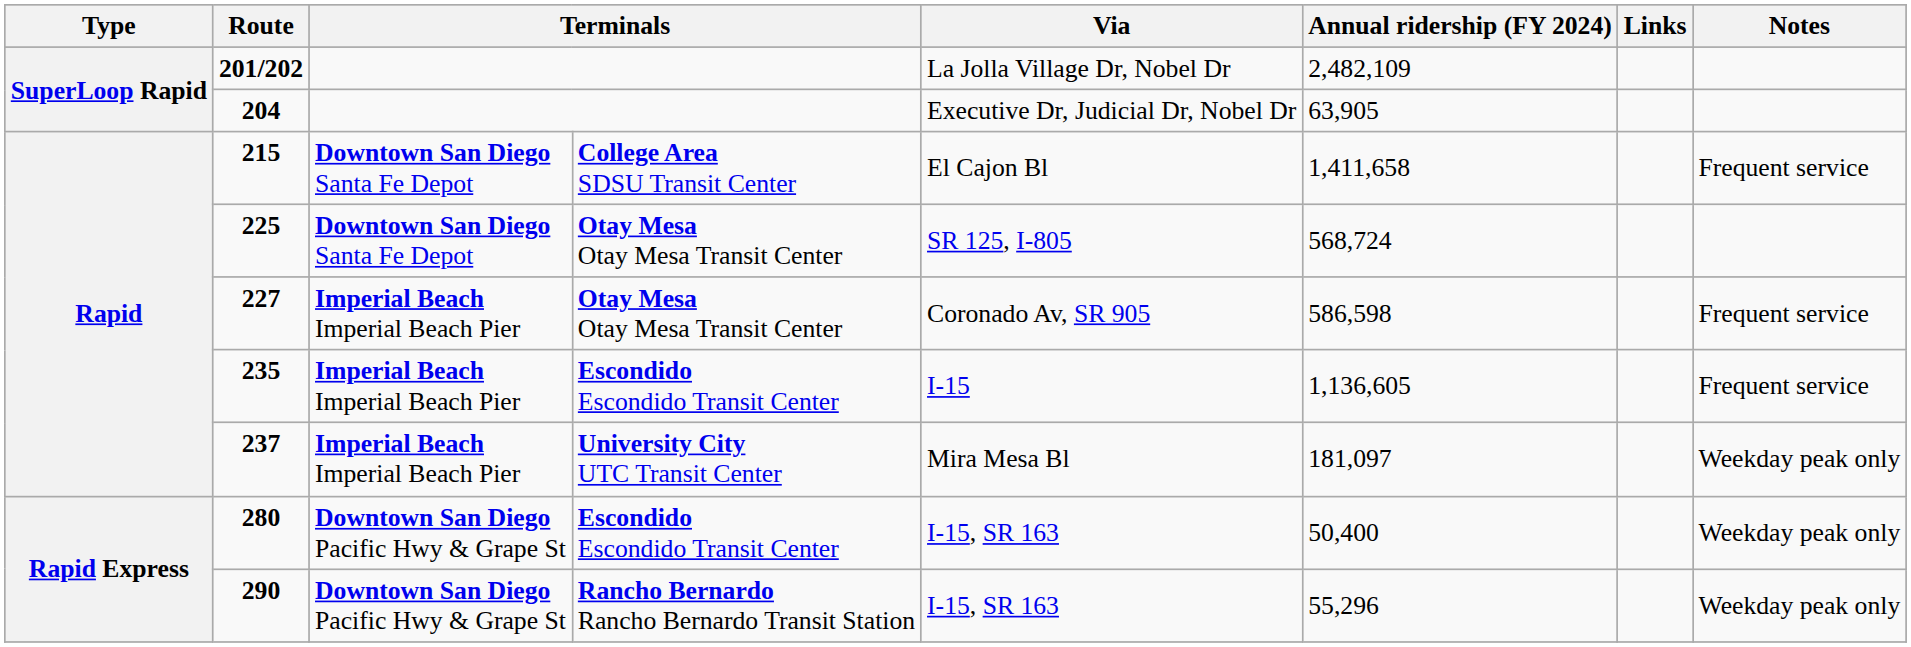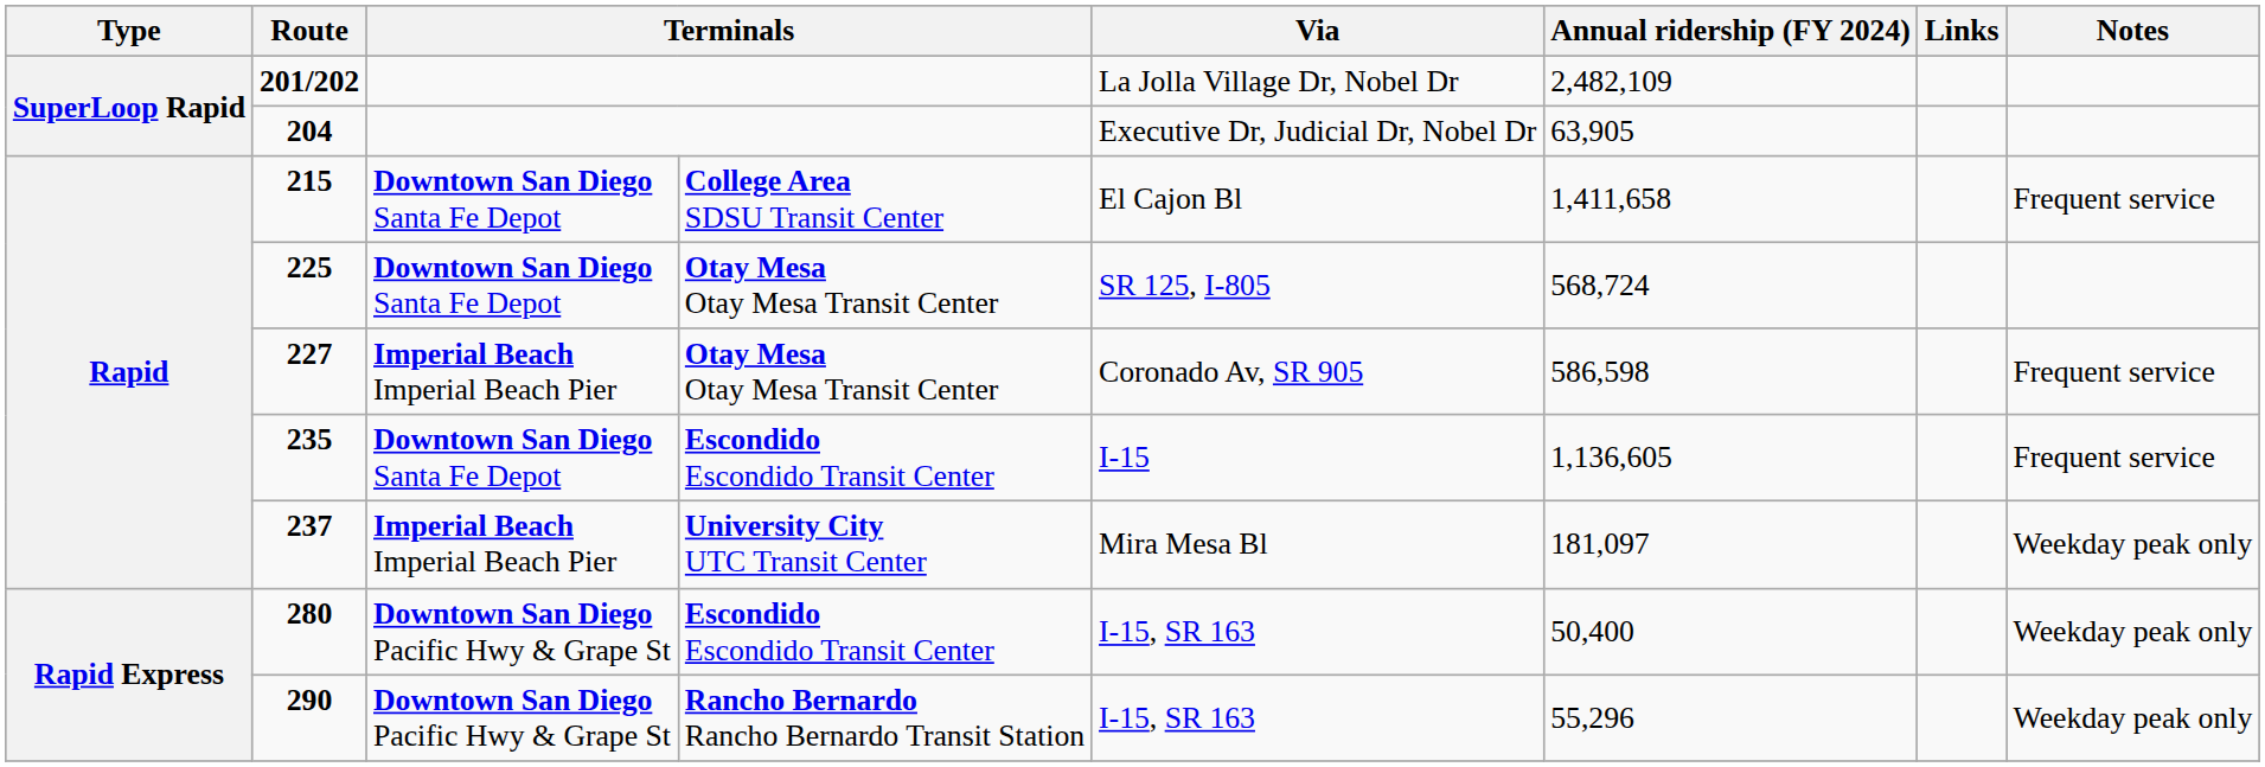 <table class="wikitable sortable sticky-header" style="font-size: 95%;" |>
 <tr>
 <th>Type</th>
 <th>Route</th>
 <th class="unsortable" colspan="2">Terminals</th>
 <th class="unsortable">Via</th>
 <th>Annual ridership (FY 2024)</th>
 <th class="unsortable">Links</th>
 <th class="unsortable">Notes</th>
 </tr>
 <tr>
 <th rowspan="2"><a href='#'>SuperLoop</a> Rapid</th>
 <td style="text-align:center; vertical-align:top;"><strong>201/202</strong></td>
 <td colspan="2"></td>
 <td>La Jolla Village Dr, Nobel Dr</td>
 <td>2,482,109</td>
 <td></td>
 <td></td>
 </tr>
 <tr>
 <td style="text-align:center; vertical-align:top;"><strong>204</strong></td>
 <td colspan="2"></td>
 <td>Executive Dr, Judicial Dr, Nobel Dr</td>
 <td>63,905</td>
 <td></td>
 <td></td>
 </tr>
 <tr>
 <th rowspan="5"><a href='#'>Rapid</a></th>
 <td style="text-align:center; vertical-align:top;"><strong>215</strong></td>
 <td><strong><a href='#'>Downtown San Diego</a></strong><br><a href='#'>Santa Fe Depot</a></td>
 <td><strong><a href='#'>College Area</a></strong><br><a href='#'>SDSU Transit Center</a></td>
 <td>El Cajon Bl</td>
 <td>1,411,658</td>
 <td></td>
 <td>Frequent service</td>
 </tr>
 <tr>
 <td style="text-align:center; vertical-align:top;"><strong>225</strong></td>
 <td><strong><a href='#'>Downtown San Diego</a></strong><br><a href='#'>Santa Fe Depot</a></td>
 <td><strong><a href='#'>Otay Mesa</a></strong><br>Otay Mesa Transit Center</td>
 <td><a href='#'>SR 125</a>, <a href='#'>I-805</a></td>
 <td>568,724</td>
 <td></td>
 <td></td>
 </tr>
 <tr>
 <td style="text-align:center; vertical-align:top;"><strong>227</strong></td>
 <td><strong><a href='#'>Imperial Beach</a></strong><br>Imperial Beach Pier</td>
 <td><strong><a href='#'>Otay Mesa</a></strong><br>Otay Mesa Transit Center</td>
 <td>Coronado Av, <a href='#'>SR 905</a></td>
 <td>586,598</td>
 <td></td>
 <td>Frequent service</td>
 </tr>
 <tr>
 <td style="text-align:center; vertical-align:top;"><strong>235</strong></td>
-<td><strong><a href='#'>Imperial Beach</a></strong><br>Imperial Beach Pier</td>
+<td><strong><a href='#'>Downtown San Diego</a></strong><br><a href='#'>Santa Fe Depot</a></td>
 <td><strong><a href='#'>Escondido</a></strong><br><a href='#'>Escondido Transit Center</a></td>
 <td><a href='#'>I-15</a></td>
 <td>1,136,605</td>
 <td></td>
 <td>Frequent service</td>
 </tr>
 <tr>
 <td style="text-align:center; vertical-align:top;"><strong>237</strong></td>
 <td><strong><a href='#'>Imperial Beach</a></strong><br>Imperial Beach Pier</td>
 <td><strong><a href='#'>University City</a></strong><br><a href='#'>UTC Transit Center</a></td>
 <td>Mira Mesa Bl</td>
 <td>181,097</td>
 <td></td>
 <td>Weekday peak only</td>
 </tr>
 <tr>
 <th rowspan="2"><a href='#'>Rapid</a> Express</th>
 <td style="text-align:center; vertical-align:top;"><strong>280</strong></td>
 <td><strong><a href='#'>Downtown San Diego</a></strong><br>Pacific Hwy & Grape St</td>
 <td><strong><a href='#'>Escondido</a></strong><br><a href='#'>Escondido Transit Center</a></td>
 <td><a href='#'>I-15</a>, <a href='#'>SR 163</a></td>
 <td>50,400</td>
 <td></td>
 <td>Weekday peak only</td>
 </tr>
 <tr>
 <td style="text-align:center; vertical-align:top;"><strong>290</strong></td>
 <td><strong><a href='#'>Downtown San Diego</a></strong><br>Pacific Hwy & Grape St</td>
 <td><strong><a href='#'>Rancho Bernardo</a></strong><br>Rancho Bernardo Transit Station</td>
 <td><a href='#'>I-15</a>, <a href='#'>SR 163</a></td>
 <td>55,296</td>
 <td></td>
 <td>Weekday peak only</td>
 </tr>
 </table>
